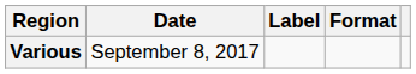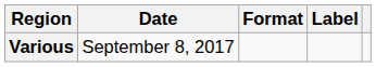 <table class="wikitable plainrowheaders">
 <tr>
 <th scope="col">Region</th>
 <th scope="col">Date</th>
+<th scope="col">Format</th>
 <th scope="col">Label</th>
-<th scope="col">Format</th>
 <th scope="col"></th>
 </tr>
 <tr>
 <th scope="row">Various</th>
 <td>September 8, 2017</td>
 <td></td>
 <td></td>
 <td></td>
 </tr>
 </table>
